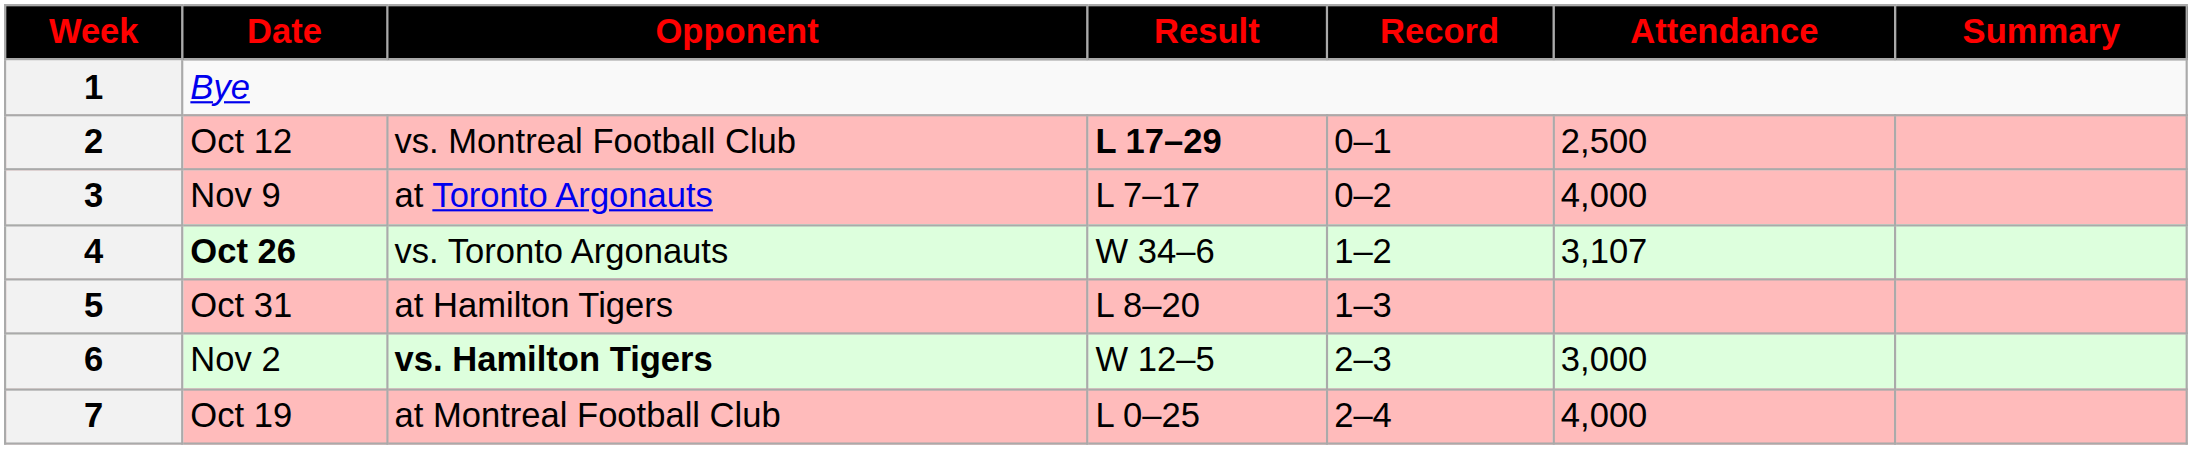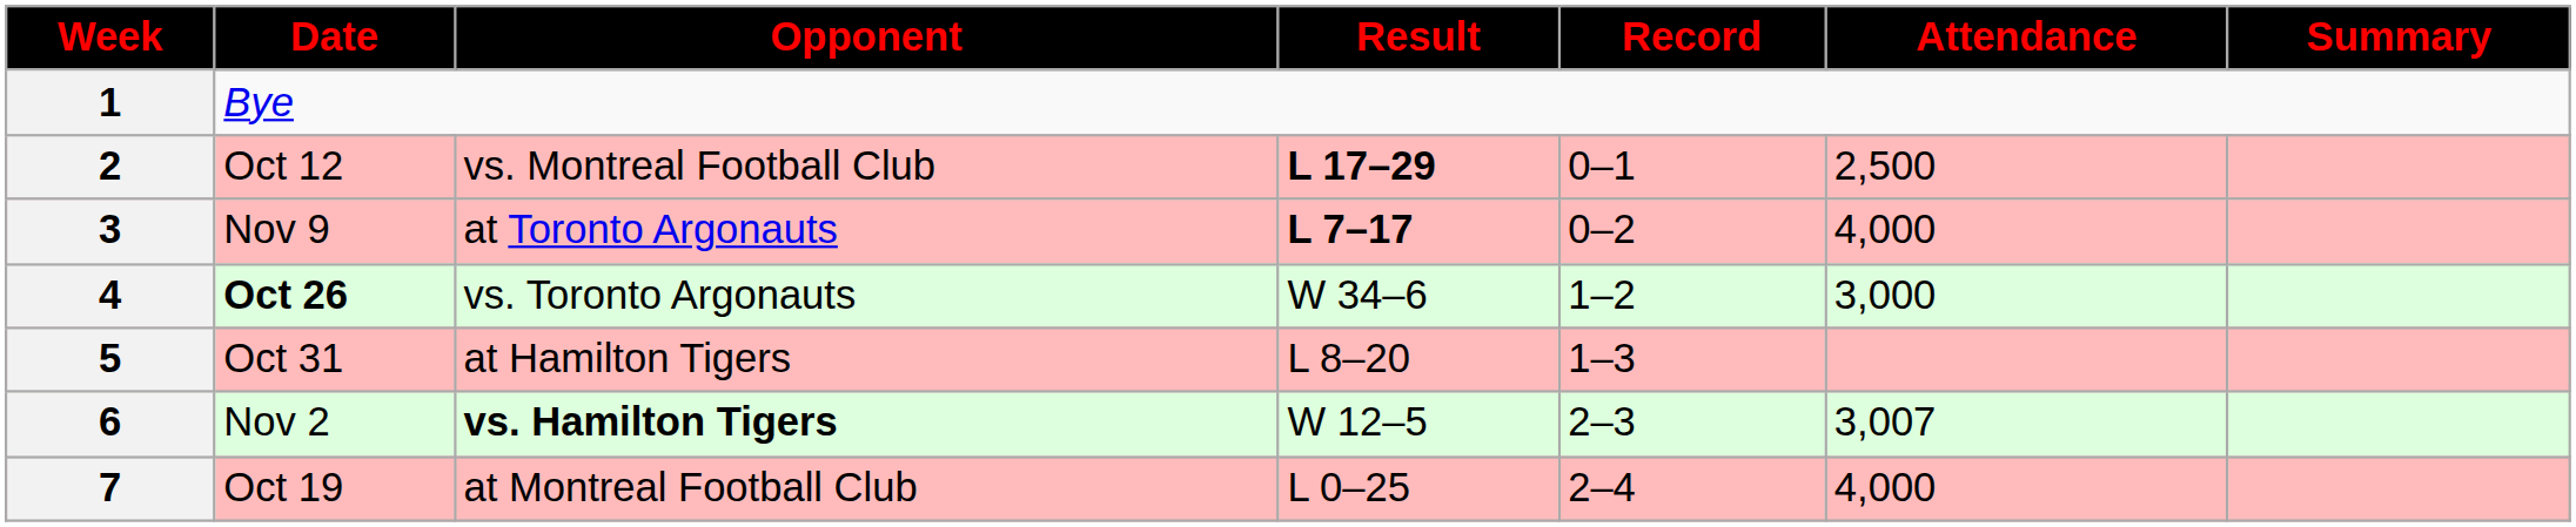 <table class="wikitable" width="80%">
 <tr align="center"  style="background:black;color:red;">
 <td><strong>Week</strong></td>
 <td><strong>Date</strong></td>
 <td><strong>Opponent</strong></td>
 <td><strong>Result</strong></td>
 <td><strong>Record</strong></td>
 <td><strong>Attendance</strong></td>
 <td><strong>Summary</strong></td>
 </tr>
 <tr>
 <th>1</th>
 <td colspan="9"><em><a href='#'>Bye</a></em></td>
 </tr>
 <tr style="background:#ffbbbb">
 <th>2</th>
 <td>Oct 12</td>
 <td>vs. Montreal Football Club</td>
 <td><strong>L 17–29</strong></td>
 <td>0–1</td>
 <td>2,500</td>
 <td></td>
 </tr>
 <tr style="background:#ffbbbb">
 <th>3</th>
 <td>Nov 9</td>
 <td>at <a href='#'>Toronto Argonauts</a></td>
-<td>L 7–17</td>
+<td><strong>L 7–17</strong></td>
 <td>0–2</td>
 <td>4,000</td>
 <td></td>
 </tr>
 <tr style="background:#ddffdd">
 <th>4</th>
 <td><strong>Oct 26</strong></td>
 <td>vs. Toronto Argonauts</td>
 <td>W 34–6</td>
 <td>1–2</td>
-<td>3,107</td>
+<td>3,000</td>
 <td></td>
 </tr>
 <tr style="background:#ffbbbb">
 <th>5</th>
 <td>Oct 31</td>
 <td>at Hamilton Tigers</td>
 <td>L 8–20</td>
 <td>1–3</td>
 <td></td>
 <td></td>
 </tr>
 <tr style="background:#ddffdd">
 <th>6</th>
 <td>Nov 2</td>
 <td><strong>vs. Hamilton Tigers</strong></td>
 <td>W 12–5</td>
 <td>2–3</td>
-<td>3,000</td>
+<td>3,007</td>
 <td></td>
 </tr>
 <tr style="background:#ffbbbb">
 <th>7</th>
 <td>Oct 19</td>
 <td>at Montreal Football Club</td>
 <td>L 0–25</td>
 <td>2–4</td>
 <td>4,000</td>
 <td></td>
 </tr>
 </table>
